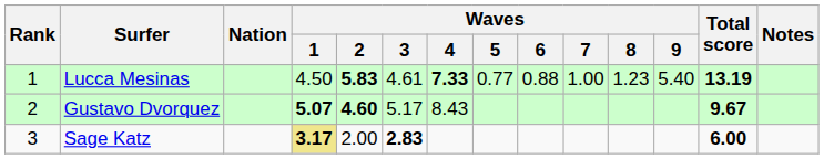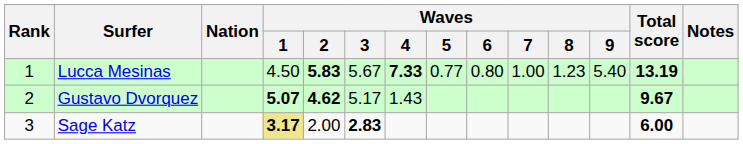 <table class="wikitable sortable" style="text-align:center">
 <tr>
 <th rowspan=2>Rank</th>
 <th rowspan=2>Surfer</th>
 <th rowspan=2>Nation</th>
 <th colspan=9>Waves</th>
 <th rowspan=2>Total<br>score</th>
 <th rowspan=2>Notes</th>
 </tr>
 <tr>
 <th>1</th>
 <th>2</th>
 <th>3</th>
 <th>4</th>
 <th>5</th>
 <th>6</th>
 <th>7</th>
 <th>8</th>
 <th>9</th>
 </tr>
 <tr bgcolor=ccffcc>
 <td>1</td>
 <td align=left><a href='#'>Lucca Mesinas</a></td>
 <td align=left></td>
 <td>4.50</td>
 <td><strong>5.83</strong></td>
-<td>4.61</td>
+<td>5.67</td>
 <td><strong>7.33</strong></td>
 <td>0.77</td>
-<td>0.88</td>
+<td>0.80</td>
 <td>1.00</td>
 <td>1.23</td>
 <td>5.40</td>
 <td><strong>13.19</strong></td>
 <td></td>
 </tr>
 <tr bgcolor=ccffcc>
 <td>2</td>
 <td align=left><a href='#'>Gustavo Dvorquez</a></td>
 <td align=left></td>
 <td><strong>5.07</strong></td>
-<td><strong>4.60</strong></td>
+<td><strong>4.62</strong></td>
 <td>5.17</td>
-<td>8.43</td>
+<td>1.43</td>
 <td></td>
 <td></td>
 <td></td>
 <td></td>
 <td></td>
 <td><strong>9.67</strong></td>
 <td></td>
 </tr>
 <tr>
 <td>3</td>
 <td align=left><a href='#'>Sage Katz</a></td>
 <td align=left></td>
 <td style="background: khaki;"><strong>3.17</strong></td>
 <td>2.00</td>
 <td><strong>2.83</strong></td>
 <td></td>
 <td></td>
 <td></td>
 <td></td>
 <td></td>
 <td></td>
 <td><strong>6.00</strong></td>
 <td></td>
 </tr>
 </table>
